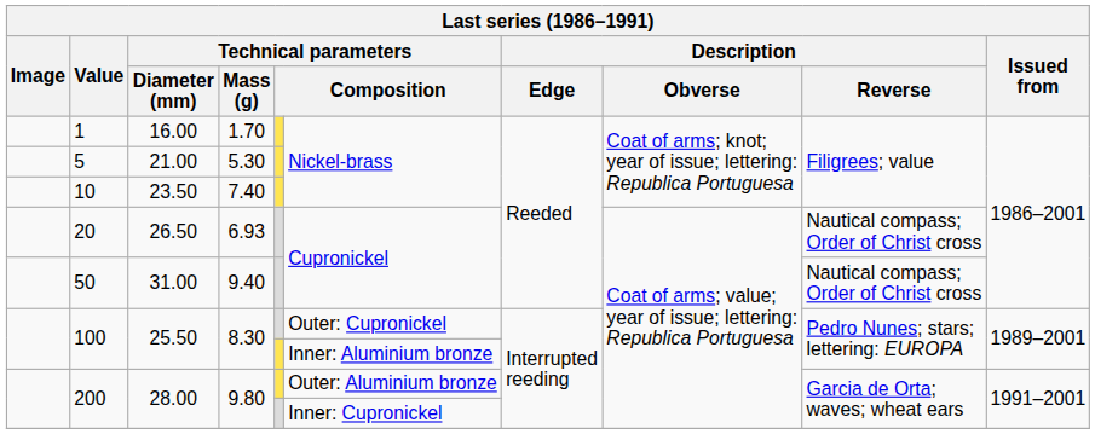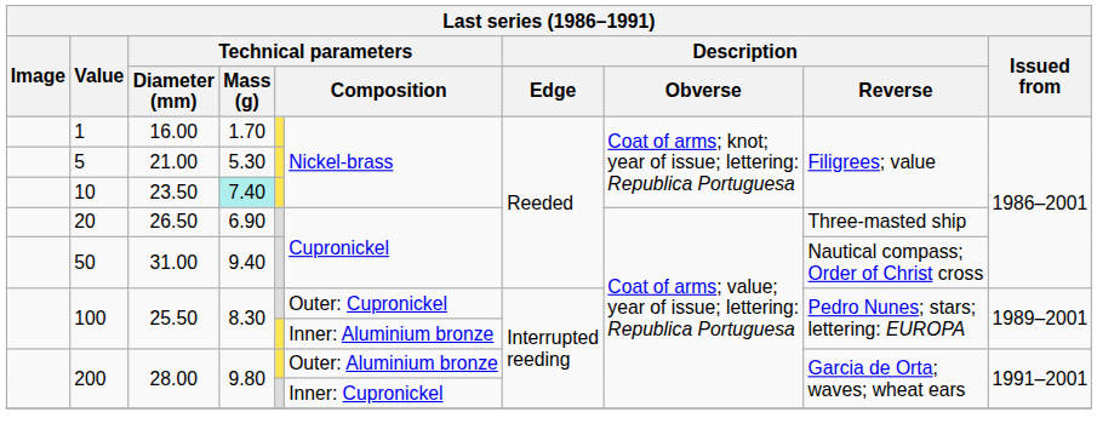 <table class="wikitable" style="margin:auto; font-size:90%; border-width:1px;">
 <tr>
 <th colspan=11>Last series (1986–1991)</th>
 </tr>
 <tr>
 <th rowspan=2>Image</th>
 <th rowspan=2>Value</th>
 <th colspan=4>Technical parameters</th>
 <th colspan=3>Description</th>
 <th rowspan=2>Issued<br>from</th>
 </tr>
 <tr>
 <th>Diameter<br>(mm)</th>
 <th>Mass<br>(g)</th>
 <th colspan=2>Composition</th>
 <th>Edge</th>
 <th>Obverse</th>
 <th>Reverse</th>
 </tr>
 <tr>
 <td></td>
 <td>1</td>
 <td align=center>16.00</td>
 <td align=center>1.70</td>
 <td style="background-color:#ffe550;"></td>
 <td rowspan=3><a href='#'>Nickel-brass</a></td>
 <td rowspan=5>Reeded</td>
 <td rowspan=3><a href='#'>Coat of arms</a>; knot;<br>year of issue; lettering:<br><em>Republica Portuguesa</em></td>
 <td rowspan=3><a href='#'>Filigrees</a>; value</td>
 <td rowspan=5>1986–2001</td>
 </tr>
 <tr>
 <td></td>
 <td>5</td>
 <td align=center>21.00</td>
 <td align=center>5.30</td>
 <td style="background-color:#ffe550;"></td>
 </tr>
 <tr>
 <td></td>
 <td>10</td>
 <td align=center>23.50</td>
-<td align=center>7.40</td>
+<td align=center style="background: paleturquoise;">7.40</td>
 <td style="background-color:#ffe550;"></td>
 </tr>
 <tr>
 <td></td>
 <td>20</td>
 <td align=center>26.50</td>
-<td align=center>6.93</td>
+<td align=center>6.90</td>
 <td style="background-color:#dcdcdc;"></td>
 <td rowspan=2><a href='#'>Cupronickel</a></td>
 <td rowspan=6><a href='#'>Coat of arms</a>; value;<br>year of issue; lettering:<br><em>Republica Portuguesa</em></td>
-<td>Nautical compass;<br><a href='#'>Order of Christ</a> cross</td>
+<td>Three-masted ship</td>
 </tr>
 <tr>
 <td></td>
 <td>50</td>
 <td align=center>31.00</td>
 <td align=center>9.40</td>
 <td style="background-color:#dcdcdc;"></td>
 <td>Nautical compass;<br><a href='#'>Order of Christ</a> cross</td>
 </tr>
 <tr>
 <td rowspan=2></td>
 <td rowspan=2>100</td>
 <td rowspan=2 align=center>25.50</td>
 <td rowspan=2 align=center>8.30</td>
 <td style="background-color:#dcdcdc;"></td>
 <td>Outer: <a href='#'>Cupronickel</a></td>
 <td rowspan=4>Interrupted<br>reeding</td>
 <td rowspan=2><a href='#'>Pedro Nunes</a>; stars;<br>lettering: <em>EUROPA</em></td>
 <td rowspan=2>1989–2001</td>
 </tr>
 <tr>
 <td style="background-color:#ffe550;"></td>
 <td>Inner: <a href='#'>Aluminium bronze</a></td>
 </tr>
 <tr>
 <td rowspan=2></td>
 <td rowspan=2>200</td>
 <td rowspan=2 align=center>28.00</td>
 <td rowspan=2 align=center>9.80</td>
 <td style="background-color:#ffe550;"></td>
 <td>Outer: <a href='#'>Aluminium bronze</a></td>
 <td rowspan=2><a href='#'>Garcia de Orta</a>;<br>waves; wheat ears</td>
 <td rowspan=2>1991–2001</td>
 </tr>
 <tr>
 <td style="background-color:#dcdcdc;"></td>
 <td>Inner: <a href='#'>Cupronickel</a></td>
 </tr>
 <tr>
 </tr>
 </table>
